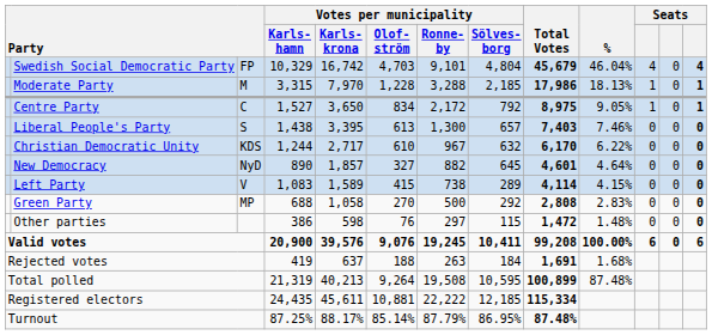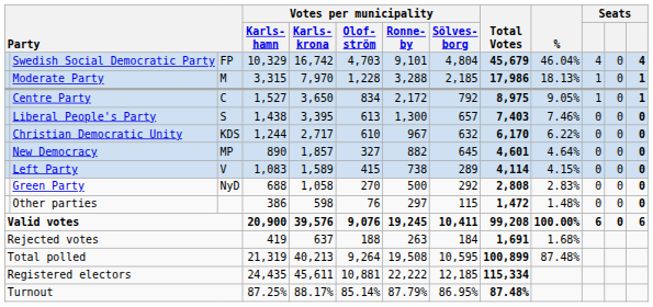 <table class="wikitable" border="1" style="text-align:right;">
 <tr>
 <th style="text-align:left;" valign=bottom rowspan=2 colspan=3>Party</th>
 <th colspan=5>Votes per municipality</th>
 <th align=center valign=bottom rowspan=2 width="50">Total Votes</th>
 <th align=center valign=bottom rowspan=2 width="50">%</th>
 <th colspan=3>Seats</th>
 </tr>
 <tr>
 <th align=center valign=bottom width="50"><a href='#'>Karls- hamn</a></th>
 <th align=center valign=bottom width="50"><a href='#'>Karls- krona</a></th>
 <th align=center valign=bottom width="50"><a href='#'>Olof- ström</a></th>
 <th align=center valign=bottom width="50"><a href='#'>Ronne- by</a></th>
 <th align=center valign=bottom width="50"><a href='#'>Sölves- borg</a></th>
 <th align=center valign=bottom width="20"><small></small></th>
 <th align=center valign=bottom width="20"><small><a href='#'></a></small></th>
 <th align=center valign=bottom width="20"><small></small></th>
 </tr>
 <tr style="background:#CEE0F2;">
 <td></td>
 <td align=left style="white-space: nowrap;"><a href='#'>Swedish Social Democratic Party</a></td>
 <td align=left>FP</td>
 <td>10,329</td>
 <td>16,742</td>
 <td>4,703</td>
 <td>9,101</td>
 <td>4,804</td>
 <td><strong>45,679</strong></td>
 <td>46.04%</td>
 <td>4</td>
 <td>0</td>
 <td><strong>4</strong></td>
 </tr>
 <tr style="background:#CEE0F2;">
 <td></td>
 <td align=left><a href='#'>Moderate Party</a></td>
 <td align=left>M</td>
 <td>3,315</td>
 <td>7,970</td>
 <td>1,228</td>
 <td>3,288</td>
 <td>2,185</td>
 <td><strong>17,986</strong></td>
 <td>18.13%</td>
 <td>1</td>
 <td>0</td>
 <td><strong>1</strong></td>
 </tr>
 <tr style="background:#CEE0F2; border-top:3px solid darkgray;">
 <td></td>
 <td align=left><a href='#'>Centre Party</a></td>
 <td align=left>C</td>
 <td>1,527</td>
 <td>3,650</td>
 <td>834</td>
 <td>2,172</td>
 <td>792</td>
 <td><strong>8,975</strong></td>
 <td>9.05%</td>
 <td>1</td>
 <td>0</td>
 <td><strong>1</strong></td>
 </tr>
 <tr style="background:#CEE0F2;">
 <td></td>
 <td align=left><a href='#'>Liberal People's Party</a></td>
 <td align=left>S</td>
 <td>1,438</td>
 <td>3,395</td>
 <td>613</td>
 <td>1,300</td>
 <td>657</td>
 <td><strong>7,403</strong></td>
 <td>7.46%</td>
 <td>0</td>
 <td>0</td>
 <td><strong>0</strong></td>
 </tr>
 <tr style="background:#CEE0F2;">
 <td></td>
 <td align=left><a href='#'>Christian Democratic Unity</a></td>
 <td align=left>KDS</td>
 <td>1,244</td>
 <td>2,717</td>
 <td>610</td>
 <td>967</td>
 <td>632</td>
 <td><strong>6,170</strong></td>
 <td>6.22%</td>
 <td>0</td>
 <td>0</td>
 <td><strong>0</strong></td>
 </tr>
 <tr style="background:#CEE0F2;">
 <td></td>
 <td align=left><a href='#'>New Democracy</a></td>
-<td align=left>NyD</td>
+<td align=left>MP</td>
 <td>890</td>
 <td>1,857</td>
 <td>327</td>
 <td>882</td>
 <td>645</td>
 <td><strong>4,601</strong></td>
 <td>4.64%</td>
 <td>0</td>
 <td>0</td>
 <td><strong>0</strong></td>
 </tr>
 <tr style="background:#CEE0F2;">
 <td></td>
 <td align=left><a href='#'>Left Party</a></td>
 <td align=left>V</td>
 <td>1,083</td>
 <td>1,589</td>
 <td>415</td>
 <td>738</td>
 <td>289</td>
 <td><strong>4,114</strong></td>
 <td>4.15%</td>
 <td>0</td>
 <td>0</td>
 <td><strong>0</strong></td>
 </tr>
 <tr>
 <td></td>
 <td align=left><a href='#'>Green Party</a></td>
-<td align=left>MP</td>
+<td align=left>NyD</td>
 <td>688</td>
 <td>1,058</td>
 <td>270</td>
 <td>500</td>
 <td>292</td>
 <td><strong>2,808</strong></td>
 <td>2.83%</td>
 <td>0</td>
 <td>0</td>
 <td><strong>0</strong></td>
 </tr>
 <tr>
 <td></td>
 <td align=left>Other parties</td>
 <td></td>
 <td>386</td>
 <td>598</td>
 <td>76</td>
 <td>297</td>
 <td>115</td>
 <td><strong>1,472</strong></td>
 <td>1.48%</td>
 <td>0</td>
 <td>0</td>
 <td><strong>0</strong></td>
 </tr>
 <tr style="font-weight:bold">
 <td align=left colspan=3>Valid votes</td>
 <td>20,900</td>
 <td>39,576</td>
 <td>9,076</td>
 <td>19,245</td>
 <td>10,411</td>
 <td>99,208</td>
 <td>100.00%</td>
 <td>6</td>
 <td>0</td>
 <td>6</td>
 </tr>
 <tr>
 <td align=left colspan=3>Rejected votes</td>
 <td>419</td>
 <td>637</td>
 <td>188</td>
 <td>263</td>
 <td>184</td>
 <td><strong>1,691</strong></td>
 <td>1.68%</td>
 <td></td>
 <td></td>
 <td></td>
 </tr>
 <tr>
 <td align=left colspan=3>Total polled</td>
 <td>21,319</td>
 <td>40,213</td>
 <td>9,264</td>
 <td>19,508</td>
 <td>10,595</td>
 <td><strong>100,899</strong></td>
 <td>87.48%</td>
 <td></td>
 <td></td>
 <td></td>
 </tr>
 <tr>
 <td align=left colspan=3>Registered electors</td>
 <td>24,435</td>
 <td>45,611</td>
 <td>10,881</td>
 <td>22,222</td>
 <td>12,185</td>
 <td><strong>115,334</strong></td>
 <td></td>
 <td></td>
 <td></td>
 <td></td>
 </tr>
 <tr>
 <td align=left colspan=3>Turnout</td>
 <td>87.25%</td>
 <td>88.17%</td>
 <td>85.14%</td>
 <td>87.79%</td>
 <td>86.95%</td>
 <td><strong>87.48%</strong></td>
 <td></td>
 <td></td>
 <td></td>
 <td></td>
 </tr>
 </table>
